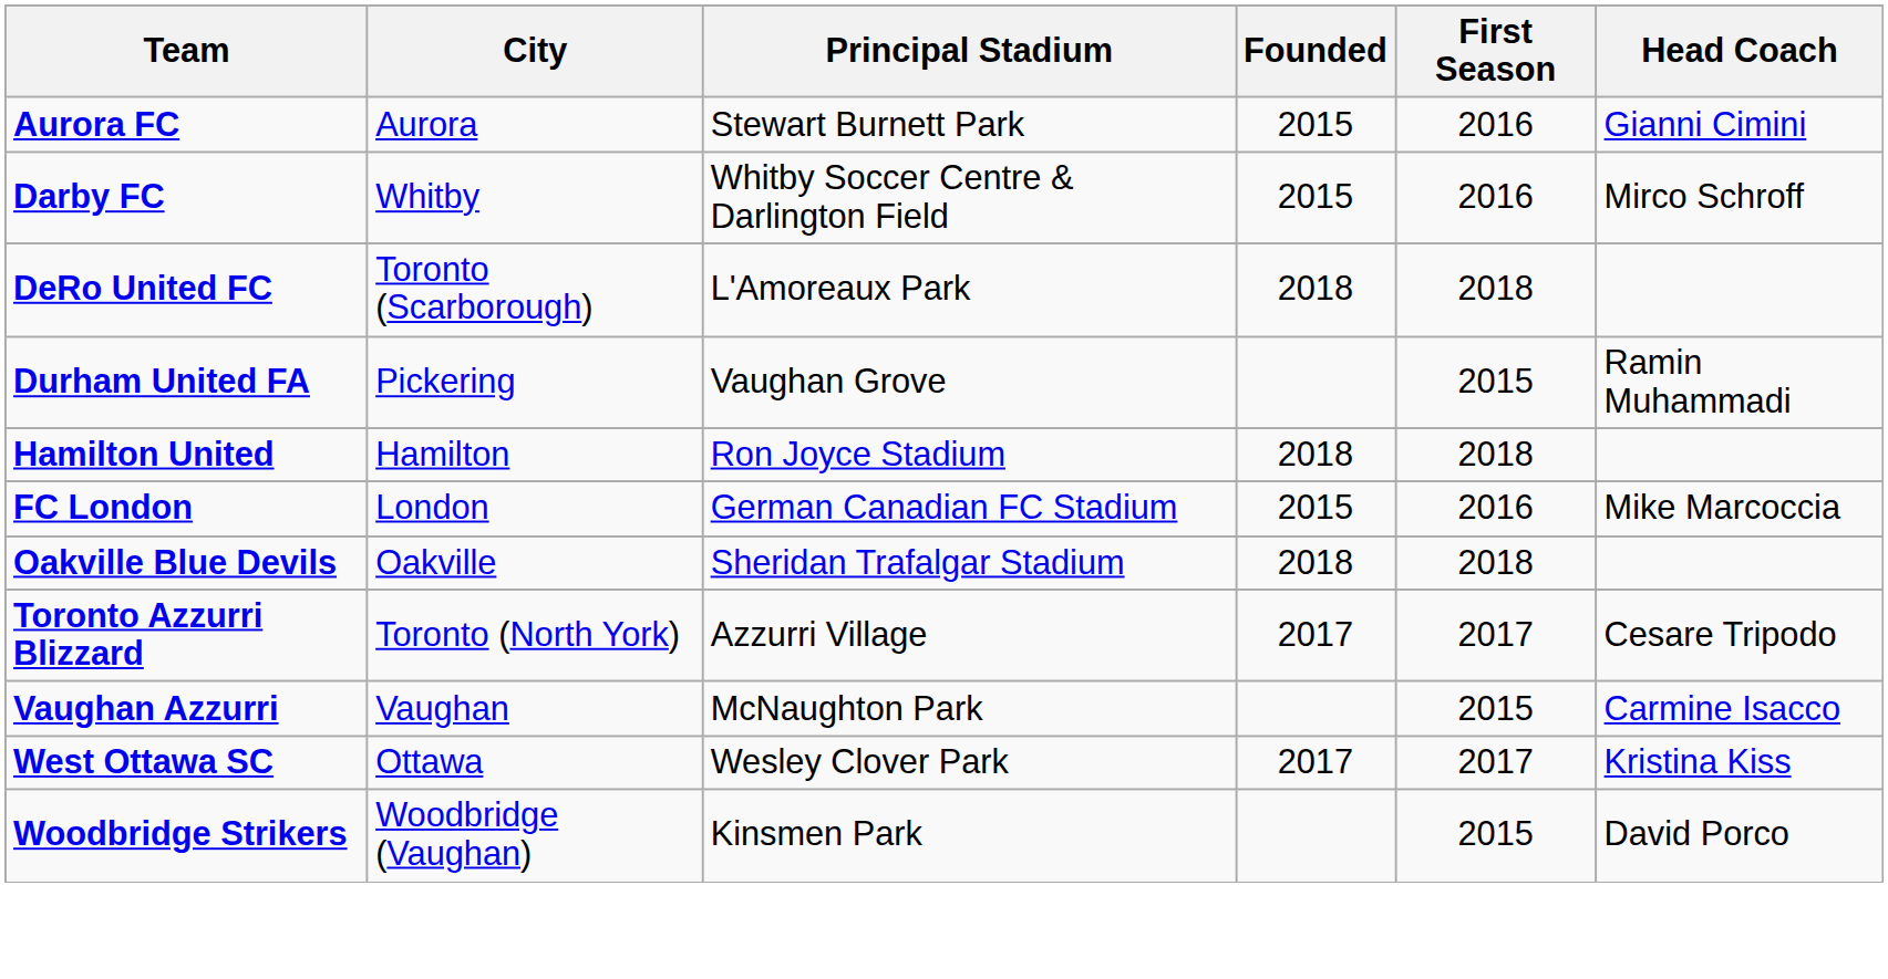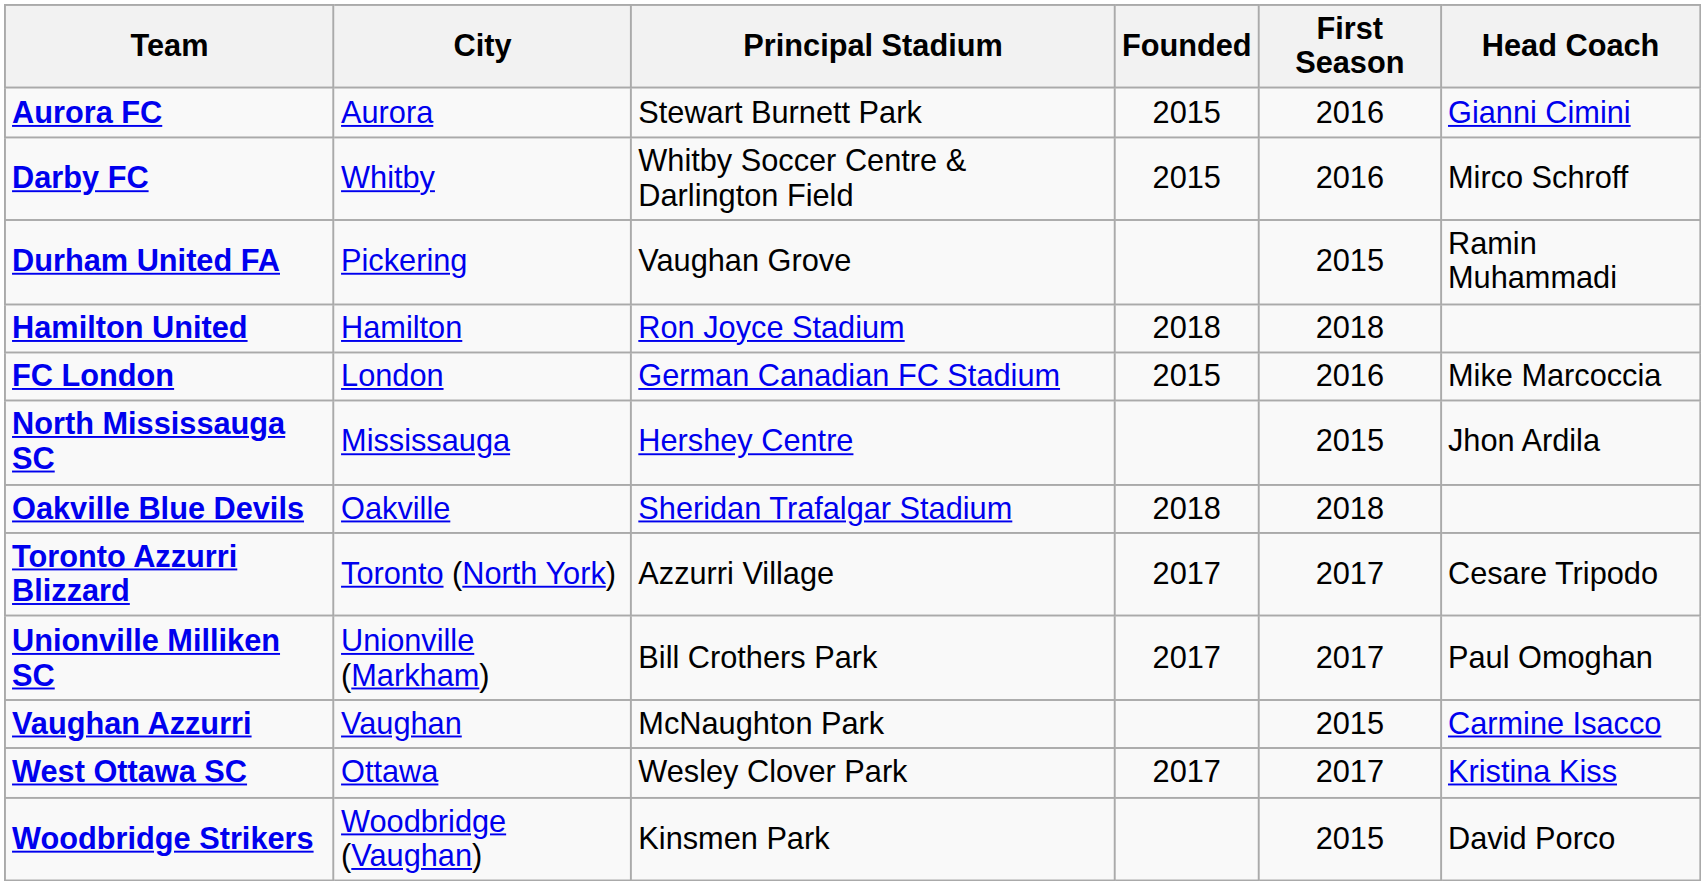 <table class="wikitable" style="text-align:left; width:100%">
 <tr>
 <th>Team</th>
 <th>City</th>
 <th>Principal Stadium</th>
 <th>Founded</th>
 <th>First Season</th>
 <th>Head Coach</th>
 </tr>
 <tr>
 <td><strong><a href='#'>Aurora FC</a></strong></td>
 <td><a href='#'>Aurora</a></td>
 <td>Stewart Burnett Park</td>
 <td align=center>2015</td>
 <td align=center>2016</td>
 <td><a href='#'>Gianni Cimini</a></td>
 </tr>
 <tr>
 <td><strong><a href='#'>Darby FC</a></strong></td>
 <td><a href='#'>Whitby</a></td>
 <td>Whitby Soccer Centre & Darlington Field</td>
 <td align=center>2015</td>
 <td align=center>2016</td>
 <td>Mirco Schroff</td>
 </tr>
 <tr>
-<td><strong><a href='#'>DeRo United FC</a></strong></td>
-<td><a href='#'>Toronto</a> (<a href='#'>Scarborough</a>)</td>
-<td>L'Amoreaux Park</td>
-<td align=center>2018</td>
-<td align=center>2018</td>
-<td></td>
-</tr>
-<tr>
 <td><strong><a href='#'>Durham United FA</a></strong></td>
 <td><a href='#'>Pickering</a></td>
 <td>Vaughan Grove</td>
 <td align=center></td>
 <td align=center>2015</td>
 <td>Ramin Muhammadi</td>
 </tr>
 <tr>
 <td><strong><a href='#'>Hamilton United</a></strong></td>
 <td><a href='#'>Hamilton</a></td>
 <td><a href='#'>Ron Joyce Stadium</a></td>
 <td align=center>2018</td>
 <td align=center>2018</td>
 <td></td>
 </tr>
 <tr>
 <td><strong><a href='#'>FC London</a></strong></td>
 <td><a href='#'>London</a></td>
 <td><a href='#'>German Canadian FC Stadium</a></td>
 <td align=center>2015</td>
 <td align=center>2016</td>
 <td>Mike Marcoccia</td>
 </tr>
 <tr>
+<td><strong><a href='#'>North Mississauga SC</a></strong></td>
+<td><a href='#'>Mississauga</a></td>
+<td><a href='#'>Hershey Centre</a></td>
+<td align=center></td>
+<td align=center>2015</td>
+<td>Jhon Ardila</td>
+</tr>
+<tr>
 <td><strong><a href='#'>Oakville Blue Devils</a></strong></td>
 <td><a href='#'>Oakville</a></td>
 <td><a href='#'>Sheridan Trafalgar Stadium</a></td>
 <td align=center>2018</td>
 <td align=center>2018</td>
 <td></td>
 </tr>
 <tr>
 <td><strong><a href='#'>Toronto Azzurri Blizzard</a></strong></td>
 <td><a href='#'>Toronto</a> (<a href='#'>North York</a>)</td>
 <td>Azzurri Village</td>
 <td align=center>2017</td>
 <td align=center>2017</td>
 <td>Cesare Tripodo</td>
+</tr>
+<tr>
+<td><strong><a href='#'>Unionville Milliken SC</a></strong></td>
+<td><a href='#'>Unionville</a> (<a href='#'>Markham</a>)</td>
+<td>Bill Crothers Park</td>
+<td align=center>2017</td>
+<td align=center>2017</td>
+<td>Paul Omoghan</td>
 </tr>
 <tr>
 <td><strong><a href='#'>Vaughan Azzurri</a></strong></td>
 <td><a href='#'>Vaughan</a></td>
 <td>McNaughton Park</td>
 <td align=center></td>
 <td align=center>2015</td>
 <td><a href='#'>Carmine Isacco</a></td>
 </tr>
 <tr>
 <td><strong><a href='#'>West Ottawa SC</a></strong></td>
 <td><a href='#'>Ottawa</a></td>
 <td>Wesley Clover Park</td>
 <td align=center>2017</td>
 <td align=center>2017</td>
 <td><a href='#'>Kristina Kiss</a></td>
 </tr>
 <tr>
 <td><strong><a href='#'>Woodbridge Strikers</a></strong></td>
 <td><a href='#'>Woodbridge</a> (<a href='#'>Vaughan</a>)</td>
 <td>Kinsmen Park</td>
 <td align=center></td>
 <td align=center>2015</td>
 <td>David Porco</td>
 </tr>
 </table>
